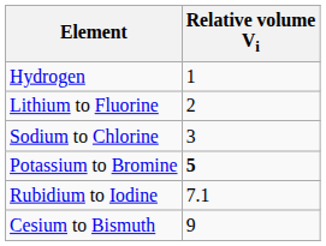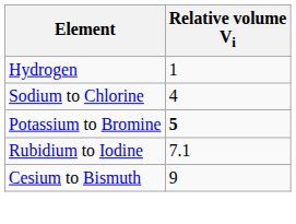 <table class="wikitable">
 <tr>
 <th>Element</th>
 <th>Relative volume <br>V<sub>i</sub></th>
 </tr>
 <tr>
 <td><a href='#'>Hydrogen</a></td>
 <td>1</td>
 </tr>
 <tr>
-<td><a href='#'>Lithium</a> to <a href='#'>Fluorine</a></td>
-<td>2</td>
-</tr>
-<tr>
 <td><a href='#'>Sodium</a> to <a href='#'>Chlorine</a></td>
-<td>3</td>
+<td>4</td>
 </tr>
 <tr>
 <td><a href='#'>Potassium</a> to <a href='#'>Bromine</a></td>
 <td><strong>5</strong></td>
 </tr>
 <tr>
 <td><a href='#'>Rubidium</a> to <a href='#'>Iodine</a></td>
 <td>7.1</td>
 </tr>
 <tr>
 <td><a href='#'>Cesium</a> to <a href='#'>Bismuth</a></td>
 <td>9</td>
 </tr>
 </table>
